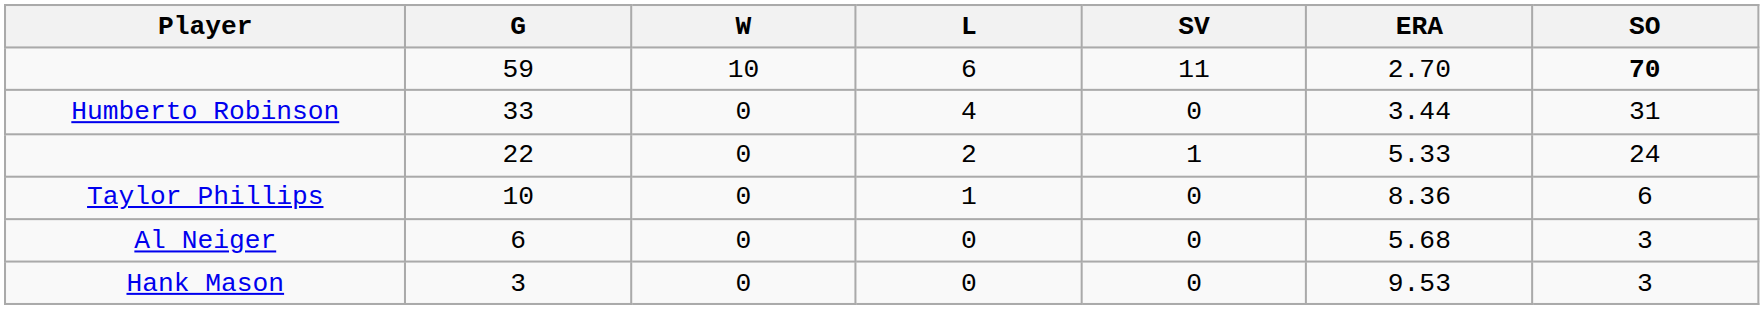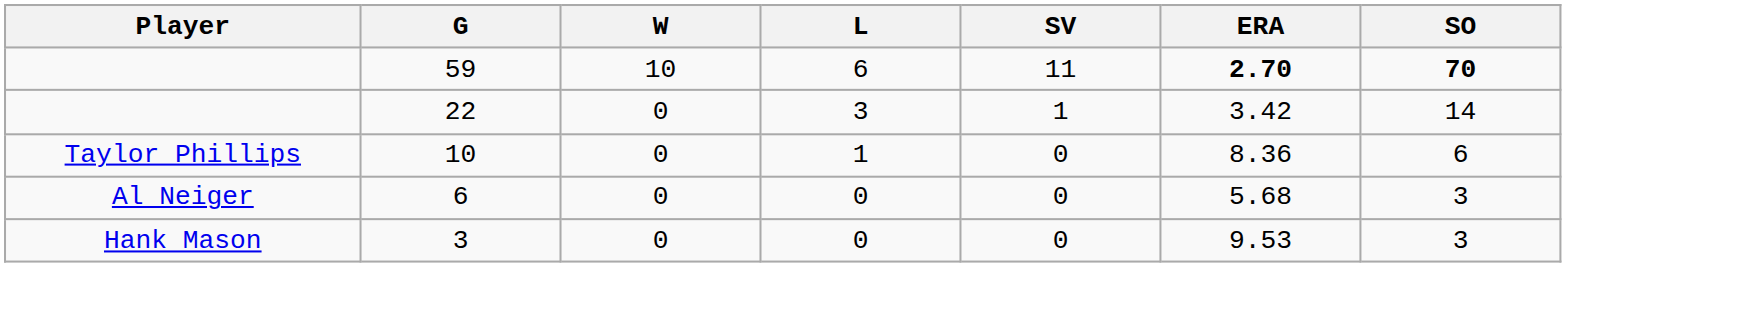 <table class="wikitable sortable">
 <tr>
 <th bgcolor="#DDDDFF" width="16%">Player</th>
 <th bgcolor="#DDDDFF" width="9%">G</th>
 <th bgcolor="#DDDDFF" width="9%">W</th>
 <th bgcolor="#DDDDFF" width="9%">L</th>
 <th bgcolor="#DDDDFF" width="9%">SV</th>
 <th bgcolor="#DDDDFF" width="9%">ERA</th>
 <th bgcolor="#DDDDFF" width="9%">SO</th>
 </tr>
 <tr align="center">
 <td></td>
 <td>59</td>
 <td>10</td>
 <td>6</td>
 <td>11</td>
-<td>2.70</td>
+<td><strong>2.70</strong></td>
 <td><strong>70</strong></td>
-</tr>
-<tr align="center">
-<td><a href='#'>Humberto Robinson</a></td>
-<td>33</td>
-<td>0</td>
-<td>4</td>
-<td>0</td>
-<td>3.44</td>
-<td>31</td>
 </tr>
 <tr align=center>
 <td></td>
 <td>22</td>
 <td>0</td>
-<td>2</td>
+<td>3</td>
 <td>1</td>
-<td>5.33</td>
-<td>24</td>
+<td>3.42</td>
+<td>14</td>
 </tr>
 <tr align="center">
 <td><a href='#'>Taylor Phillips</a></td>
 <td>10</td>
 <td>0</td>
 <td>1</td>
 <td>0</td>
 <td>8.36</td>
 <td>6</td>
 </tr>
 <tr align=center>
 <td><a href='#'>Al Neiger</a></td>
 <td>6</td>
 <td>0</td>
 <td>0</td>
 <td>0</td>
 <td>5.68</td>
 <td>3</td>
 </tr>
 <tr align=center>
 <td><a href='#'>Hank Mason</a></td>
 <td>3</td>
 <td>0</td>
 <td>0</td>
 <td>0</td>
 <td>9.53</td>
 <td>3</td>
 </tr>
 </table>
